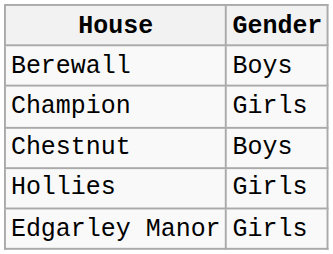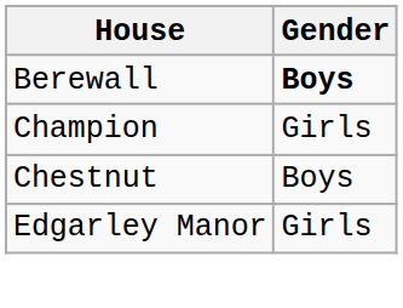 <table class="wikitable">
 <tr>
 <th>House</th>
 <th>Gender</th>
 </tr>
 <tr>
 <td>Berewall</td>
-<td>Boys</td>
+<td><strong>Boys</strong></td>
 </tr>
 <tr>
 <td>Champion</td>
 <td>Girls</td>
 </tr>
 <tr>
 <td>Chestnut</td>
 <td>Boys</td>
 </tr>
 <tr>
-<td>Hollies</td>
-<td>Girls</td>
-</tr>
-<tr>
 <td>Edgarley Manor</td>
 <td>Girls</td>
 </tr>
 </table>
